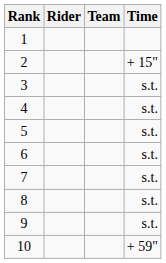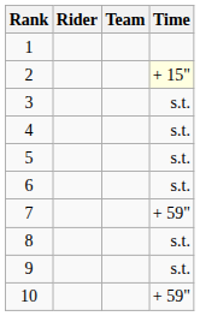 <table class="wikitable" style="font-size:95%;">
 <tr>
 <th>Rank</th>
 <th>Rider</th>
 <th>Team</th>
 <th>Time</th>
 </tr>
 <tr>
 <td align=center>1</td>
 <td></td>
 <td></td>
 <td align="right"></td>
 </tr>
 <tr>
 <td align=center>2</td>
 <td></td>
 <td></td>
-<td align="right">+ 15"</td>
+<td align="right" style="background: lightyellow;">+ 15"</td>
 </tr>
 <tr>
 <td align=center>3</td>
 <td></td>
 <td></td>
 <td align="right">s.t.</td>
 </tr>
 <tr>
 <td align=center>4</td>
 <td></td>
 <td></td>
 <td align="right">s.t.</td>
 </tr>
 <tr>
 <td align=center>5</td>
 <td></td>
 <td></td>
 <td align="right">s.t.</td>
 </tr>
 <tr>
 <td align=center>6</td>
 <td></td>
 <td></td>
 <td align="right">s.t.</td>
 </tr>
 <tr>
 <td align=center>7</td>
 <td></td>
 <td></td>
-<td align="right">s.t.</td>
+<td align="right">+ 59"</td>
 </tr>
 <tr>
 <td align=center>8</td>
 <td></td>
 <td></td>
 <td align="right">s.t.</td>
 </tr>
 <tr>
 <td align=center>9</td>
 <td></td>
 <td></td>
 <td align="right">s.t.</td>
 </tr>
 <tr>
 <td align=center>10</td>
 <td></td>
 <td></td>
 <td align="right">+ 59"</td>
 </tr>
 </table>
